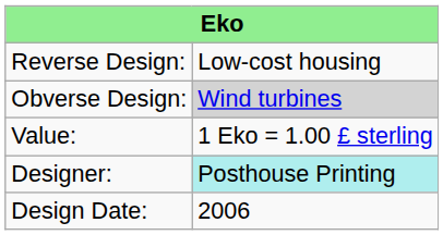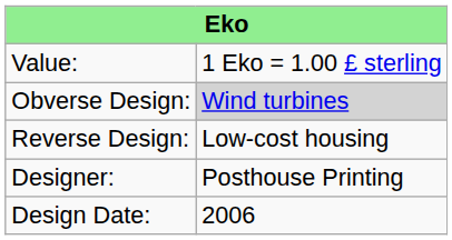 <table class="wikitable" align="right" cellpadding="2" cellspacing="2" border="2" style=" border-collapse:collapse; margin:0.5em 0 0 1em; ">
 <tr>
 <td colspan="2"  style="text-align:center; background:lightgreen;"><span><strong>Eko</strong></span></td>
+</tr>
+<tr>
+<td>Value:</td>
+<td>1 Eko = 1.00 <a href='#'>£ sterling</a></td>
+</tr>
+<tr>
+<td>Obverse Design:</td>
+<td style="background: lightgrey;"><a href='#'>Wind turbines</a></td>
 </tr>
 <tr>
 <td>Reverse Design:</td>
 <td>Low-cost housing</td>
 </tr>
 <tr>
-<td>Obverse Design:</td>
-<td style="background: lightgrey;"><a href='#'>Wind turbines</a></td>
-</tr>
-<tr>
-<td>Value:</td>
-<td>1 Eko = 1.00 <a href='#'>£ sterling</a></td>
-</tr>
-<tr>
 <td>Designer:</td>
-<td style="background: paleturquoise;">Posthouse Printing</td>
+<td>Posthouse Printing</td>
 </tr>
 <tr>
 <td>Design Date:</td>
 <td>2006</td>
 </tr>
 </table>
